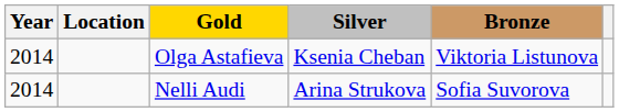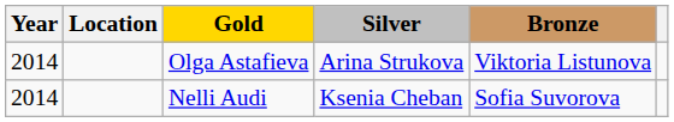 <table class="wikitable">
 <tr>
 <th>Year</th>
 <th>Location</th>
 <td style="text-align:center; background:gold;"><strong>Gold</strong></td>
 <td style="text-align:center; background:silver;"><strong>Silver</strong></td>
 <td style="text-align:center; background:#c96;"><strong>Bronze</strong></td>
 <th></th>
 </tr>
 <tr>
 <td>2014</td>
 <td></td>
 <td><a href='#'>Olga Astafieva</a></td>
-<td><a href='#'>Ksenia Cheban</a></td>
+<td><a href='#'>Arina Strukova</a></td>
 <td><a href='#'>Viktoria Listunova</a></td>
 <td></td>
 </tr>
 <tr>
 <td>2014</td>
 <td></td>
 <td><a href='#'>Nelli Audi</a></td>
-<td><a href='#'>Arina Strukova</a></td>
+<td><a href='#'>Ksenia Cheban</a></td>
 <td><a href='#'>Sofia Suvorova</a></td>
 <td></td>
 </tr>
 </table>
